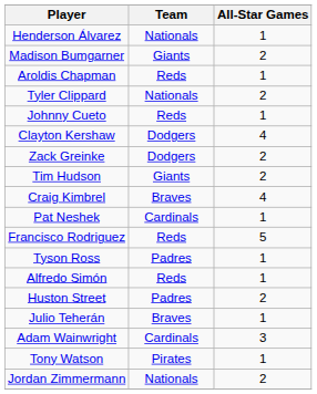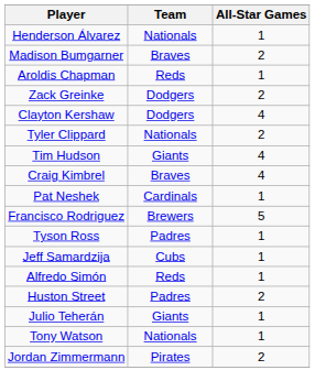 <table class="wikitable sortable" style="text-align:center;">
 <tr>
 </tr>
 <tr>
 <th>Player</th>
 <th style="width:100px;">Team</th>
 <th>All-Star Games</th>
 </tr>
 <tr>
 <td><a href='#'>Henderson Álvarez</a></td>
 <td><a href='#'>Nationals</a></td>
 <td>1</td>
 </tr>
 <tr>
 <td><a href='#'>Madison Bumgarner</a></td>
-<td><a href='#'>Giants</a></td>
+<td><a href='#'>Braves</a></td>
 <td>2</td>
 </tr>
 <tr>
 <td><a href='#'>Aroldis Chapman</a></td>
 <td><a href='#'>Reds</a></td>
 <td>1</td>
 </tr>
 <tr>
-<td><a href='#'>Tyler Clippard</a></td>
-<td><a href='#'>Nationals</a></td>
+<td><a href='#'>Zack Greinke</a></td>
+<td><a href='#'>Dodgers</a></td>
 <td>2</td>
-</tr>
-<tr>
-<td><a href='#'>Johnny Cueto</a></td>
-<td><a href='#'>Reds</a></td>
-<td>1</td>
 </tr>
 <tr>
 <td><a href='#'>Clayton Kershaw</a></td>
 <td><a href='#'>Dodgers</a></td>
 <td>4</td>
 </tr>
 <tr>
-<td><a href='#'>Zack Greinke</a></td>
-<td><a href='#'>Dodgers</a></td>
+<td><a href='#'>Tyler Clippard</a></td>
+<td><a href='#'>Nationals</a></td>
 <td>2</td>
 </tr>
 <tr>
 <td><a href='#'>Tim Hudson</a></td>
 <td><a href='#'>Giants</a></td>
-<td>2</td>
+<td>4</td>
 </tr>
 <tr>
 <td><a href='#'>Craig Kimbrel</a></td>
 <td><a href='#'>Braves</a></td>
 <td>4</td>
 </tr>
 <tr>
 <td><a href='#'>Pat Neshek</a></td>
 <td><a href='#'>Cardinals</a></td>
 <td>1</td>
 </tr>
 <tr>
 <td><a href='#'>Francisco Rodriguez</a></td>
-<td><a href='#'>Reds</a></td>
+<td><a href='#'>Brewers</a></td>
 <td>5</td>
 </tr>
 <tr>
 <td><a href='#'>Tyson Ross</a></td>
 <td><a href='#'>Padres</a></td>
+<td>1</td>
+</tr>
+<tr>
+<td><a href='#'>Jeff Samardzija</a></td>
+<td><a href='#'>Cubs</a></td>
 <td>1</td>
 </tr>
 <tr>
 <td><a href='#'>Alfredo Simón</a></td>
 <td><a href='#'>Reds</a></td>
 <td>1</td>
 </tr>
 <tr>
 <td><a href='#'>Huston Street</a></td>
 <td><a href='#'>Padres</a></td>
 <td>2</td>
 </tr>
 <tr>
 <td><a href='#'>Julio Teherán</a></td>
-<td><a href='#'>Braves</a></td>
+<td><a href='#'>Giants</a></td>
 <td>1</td>
 </tr>
 <tr>
-<td><a href='#'>Adam Wainwright</a></td>
-<td><a href='#'>Cardinals</a></td>
-<td>3</td>
-</tr>
-<tr>
 <td><a href='#'>Tony Watson</a></td>
-<td><a href='#'>Pirates</a></td>
+<td><a href='#'>Nationals</a></td>
 <td>1</td>
 </tr>
 <tr>
 <td><a href='#'>Jordan Zimmermann</a></td>
-<td><a href='#'>Nationals</a></td>
+<td><a href='#'>Pirates</a></td>
 <td>2</td>
 </tr>
 <tr>
 </tr>
 </table>
